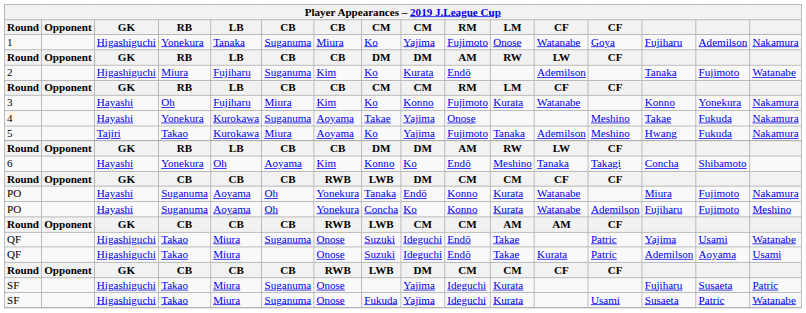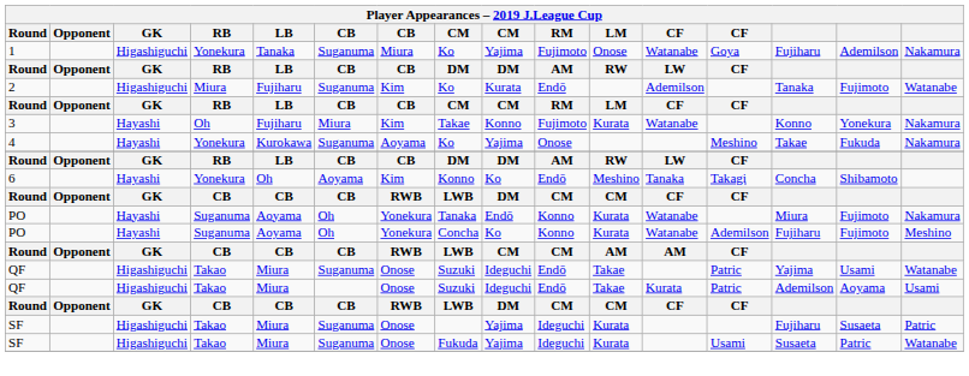 <table class="wikitable"  style="text-align:left; line-height:90%; font-size:90%; width:60%;">
 <tr>
 <th colspan=16>Player Appearances – <a href='#'>2019 J.League Cup</a></th>
 </tr>
 <tr>
 <th style="width:5%;">Round</th>
 <th style="width:20%;">Opponent</th>
 <th style="width:5%;">GK</th>
 <th style="width:5%;">RB</th>
 <th style="width:5%;">LB</th>
 <th style="width:5%;">CB</th>
 <th style="width:5%;">CB</th>
 <th style="width:5%;">CM</th>
 <th style="width:5%;">CM</th>
 <th style="width:5%;">RM</th>
 <th style="width:5%;">LM</th>
 <th style="width:5%;">CF</th>
 <th style="width:5%;">CF</th>
 <th style="width:5%;"></th>
 <th style="width:5%;"></th>
 <th style="width:5%;"></th>
 </tr>
 <tr>
 <td align=centre>1</td>
 <td align=left></td>
 <td><a href='#'>Higashiguchi</a></td>
 <td><a href='#'>Yonekura</a></td>
 <td><a href='#'>Tanaka</a></td>
 <td><a href='#'>Suganuma</a></td>
 <td><a href='#'>Miura</a></td>
 <td><a href='#'>Ko</a></td>
 <td><a href='#'>Yajima</a></td>
 <td><a href='#'>Fujimoto</a></td>
 <td><a href='#'>Onose</a></td>
 <td><a href='#'>Watanabe</a></td>
 <td><a href='#'>Goya</a></td>
 <td><a href='#'>Fujiharu</a></td>
 <td><a href='#'>Ademilson</a></td>
 <td><a href='#'>Nakamura</a></td>
 </tr>
 <tr>
 <th style="width:5%;">Round</th>
 <th style="width:20%;">Opponent</th>
 <th style="width:5%;">GK</th>
 <th style="width:5%;">RB</th>
 <th style="width:5%;">LB</th>
 <th style="width:5%;">CB</th>
 <th style="width:5%;">CB</th>
 <th style="width:5%;">DM</th>
 <th style="width:5%;">DM</th>
 <th style="width:5%;">AM</th>
 <th style="width:5%;">RW</th>
 <th style="width:5%;">LW</th>
 <th style="width:5%;">CF</th>
 <th style="width:5%;"></th>
 <th style="width:5%;"></th>
 <th style="width:5%;"></th>
 </tr>
 <tr>
 <td align=centre>2</td>
 <td align=left></td>
 <td><a href='#'>Higashiguchi</a></td>
 <td><a href='#'>Miura</a></td>
 <td><a href='#'>Fujiharu</a></td>
 <td><a href='#'>Suganuma</a></td>
 <td><a href='#'>Kim</a></td>
 <td><a href='#'>Ko</a></td>
 <td><a href='#'>Kurata</a></td>
 <td><a href='#'>Endō</a></td>
 <td></td>
 <td><a href='#'>Ademilson</a></td>
 <td></td>
 <td><a href='#'>Tanaka</a></td>
 <td><a href='#'>Fujimoto</a></td>
 <td><a href='#'>Watanabe</a></td>
 </tr>
 <tr>
 <th style="width:5%;">Round</th>
 <th style="width:20%;">Opponent</th>
 <th style="width:5%;">GK</th>
 <th style="width:5%;">RB</th>
 <th style="width:5%;">LB</th>
 <th style="width:5%;">CB</th>
 <th style="width:5%;">CB</th>
 <th style="width:5%;">CM</th>
 <th style="width:5%;">CM</th>
 <th style="width:5%;">RM</th>
 <th style="width:5%;">LM</th>
 <th style="width:5%;">CF</th>
 <th style="width:5%;">CF</th>
 <th style="width:5%;"></th>
 <th style="width:5%;"></th>
 <th style="width:5%;"></th>
 </tr>
 <tr>
 <td align=centre>3</td>
 <td align=left></td>
 <td><a href='#'>Hayashi</a></td>
 <td><a href='#'>Oh</a></td>
 <td><a href='#'>Fujiharu</a></td>
 <td><a href='#'>Miura</a></td>
 <td><a href='#'>Kim</a></td>
-<td><a href='#'>Ko</a></td>
+<td><a href='#'>Takae</a></td>
 <td><a href='#'>Konno</a></td>
 <td><a href='#'>Fujimoto</a></td>
 <td><a href='#'>Kurata</a></td>
 <td><a href='#'>Watanabe</a></td>
 <td></td>
 <td><a href='#'>Konno</a></td>
 <td><a href='#'>Yonekura</a></td>
 <td><a href='#'>Nakamura</a></td>
 </tr>
 <tr>
 <td align=centre>4</td>
 <td align=left></td>
 <td><a href='#'>Hayashi</a></td>
 <td><a href='#'>Yonekura</a></td>
 <td><a href='#'>Kurokawa</a></td>
 <td><a href='#'>Suganuma</a></td>
 <td><a href='#'>Aoyama</a></td>
-<td><a href='#'>Takae</a></td>
+<td><a href='#'>Ko</a></td>
 <td><a href='#'>Yajima</a></td>
 <td><a href='#'>Onose</a></td>
 <td></td>
 <td></td>
 <td><a href='#'>Meshino</a></td>
 <td><a href='#'>Takae</a></td>
-<td><a href='#'>Fukuda</a></td>
-<td><a href='#'>Nakamura</a></td>
-</tr>
-<tr>
-<td align=centre>5</td>
-<td align=left></td>
-<td><a href='#'>Tajiri</a></td>
-<td><a href='#'>Takao</a></td>
-<td><a href='#'>Kurokawa</a></td>
-<td><a href='#'>Miura</a></td>
-<td><a href='#'>Aoyama</a></td>
-<td><a href='#'>Ko</a></td>
-<td><a href='#'>Yajima</a></td>
-<td><a href='#'>Fujimoto</a></td>
-<td><a href='#'>Tanaka</a></td>
-<td><a href='#'>Ademilson</a></td>
-<td><a href='#'>Meshino</a></td>
-<td><a href='#'>Hwang</a></td>
 <td><a href='#'>Fukuda</a></td>
 <td><a href='#'>Nakamura</a></td>
 </tr>
 <tr>
 </tr>
 <tr>
 <th style="width:5%;">Round</th>
 <th style="width:20%;">Opponent</th>
 <th style="width:5%;">GK</th>
 <th style="width:5%;">RB</th>
 <th style="width:5%;">LB</th>
 <th style="width:5%;">CB</th>
 <th style="width:5%;">CB</th>
 <th style="width:5%;">DM</th>
 <th style="width:5%;">DM</th>
 <th style="width:5%;">AM</th>
 <th style="width:5%;">RW</th>
 <th style="width:5%;">LW</th>
 <th style="width:5%;">CF</th>
 <th style="width:5%;"></th>
 <th style="width:5%;"></th>
 <th style="width:5%;"></th>
 </tr>
 <tr>
 <td align=centre>6</td>
 <td align=left></td>
 <td><a href='#'>Hayashi</a></td>
 <td><a href='#'>Yonekura</a></td>
 <td><a href='#'>Oh</a></td>
 <td><a href='#'>Aoyama</a></td>
 <td><a href='#'>Kim</a></td>
 <td><a href='#'>Konno</a></td>
 <td><a href='#'>Ko</a></td>
 <td><a href='#'>Endō</a></td>
 <td><a href='#'>Meshino</a></td>
 <td><a href='#'>Tanaka</a></td>
 <td><a href='#'>Takagi</a></td>
 <td><a href='#'>Concha</a></td>
 <td><a href='#'>Shibamoto</a></td>
 <td></td>
 </tr>
 <tr>
 <th style="width:5%;">Round</th>
 <th style="width:20%;">Opponent</th>
 <th style="width:5%;">GK</th>
 <th style="width:5%;">CB</th>
 <th style="width:5%;">CB</th>
 <th style="width:5%;">CB</th>
 <th style="width:5%;">RWB</th>
 <th style="width:5%;">LWB</th>
 <th style="width:5%;">DM</th>
 <th style="width:5%;">CM</th>
 <th style="width:5%;">CM</th>
 <th style="width:5%;">CF</th>
 <th style="width:5%;">CF</th>
 <th style="width:5%;"></th>
 <th style="width:5%;"></th>
 <th style="width:5%;"></th>
 </tr>
 <tr>
 <td align=centre>PO</td>
 <td align=left></td>
 <td><a href='#'>Hayashi</a></td>
 <td><a href='#'>Suganuma</a></td>
 <td><a href='#'>Aoyama</a></td>
 <td><a href='#'>Oh</a></td>
 <td><a href='#'>Yonekura</a></td>
 <td><a href='#'>Tanaka</a></td>
 <td><a href='#'>Endō</a></td>
 <td><a href='#'>Konno</a></td>
 <td><a href='#'>Kurata</a></td>
 <td><a href='#'>Watanabe</a></td>
 <td></td>
 <td><a href='#'>Miura</a></td>
 <td><a href='#'>Fujimoto</a></td>
 <td><a href='#'>Nakamura</a></td>
 </tr>
 <tr>
 <td align=centre>PO</td>
 <td align=left></td>
 <td><a href='#'>Hayashi</a></td>
 <td><a href='#'>Suganuma</a></td>
 <td><a href='#'>Aoyama</a></td>
 <td><a href='#'>Oh</a></td>
 <td><a href='#'>Yonekura</a></td>
 <td><a href='#'>Concha</a></td>
 <td><a href='#'>Ko</a></td>
 <td><a href='#'>Konno</a></td>
 <td><a href='#'>Kurata</a></td>
 <td><a href='#'>Watanabe</a></td>
 <td><a href='#'>Ademilson</a></td>
 <td><a href='#'>Fujiharu</a></td>
 <td><a href='#'>Fujimoto</a></td>
 <td><a href='#'>Meshino</a></td>
 </tr>
 <tr>
 <th style="width:5%;">Round</th>
 <th style="width:20%;">Opponent</th>
 <th style="width:5%;">GK</th>
 <th style="width:5%;">CB</th>
 <th style="width:5%;">CB</th>
 <th style="width:5%;">CB</th>
 <th style="width:5%;">RWB</th>
 <th style="width:5%;">LWB</th>
 <th style="width:5%;">CM</th>
 <th style="width:5%;">CM</th>
 <th style="width:5%;">AM</th>
 <th style="width:5%;">AM</th>
 <th style="width:5%;">CF</th>
 <th style="width:5%;"></th>
 <th style="width:5%;"></th>
 <th style="width:5%;"></th>
 </tr>
 <tr>
 <td align=centre>QF</td>
 <td align=left></td>
 <td><a href='#'>Higashiguchi</a></td>
 <td><a href='#'>Takao</a></td>
 <td><a href='#'>Miura</a></td>
 <td><a href='#'>Suganuma</a></td>
 <td><a href='#'>Onose</a></td>
 <td><a href='#'>Suzuki</a></td>
 <td><a href='#'>Ideguchi</a></td>
 <td><a href='#'>Endō</a></td>
 <td><a href='#'>Takae</a></td>
 <td></td>
 <td><a href='#'>Patric</a></td>
 <td><a href='#'>Yajima</a></td>
 <td><a href='#'>Usami</a></td>
 <td><a href='#'>Watanabe</a></td>
 </tr>
 <tr>
 <td align=centre>QF</td>
 <td align=left></td>
 <td><a href='#'>Higashiguchi</a></td>
 <td><a href='#'>Takao</a></td>
 <td><a href='#'>Miura</a></td>
 <td></td>
 <td><a href='#'>Onose</a></td>
 <td><a href='#'>Suzuki</a></td>
 <td><a href='#'>Ideguchi</a></td>
 <td><a href='#'>Endō</a></td>
 <td><a href='#'>Takae</a></td>
 <td><a href='#'>Kurata</a></td>
 <td><a href='#'>Patric</a></td>
 <td><a href='#'>Ademilson</a></td>
 <td><a href='#'>Aoyama</a></td>
 <td><a href='#'>Usami</a></td>
 </tr>
 <tr>
 <th style="width:5%;">Round</th>
 <th style="width:20%;">Opponent</th>
 <th style="width:5%;">GK</th>
 <th style="width:5%;">CB</th>
 <th style="width:5%;">CB</th>
 <th style="width:5%;">CB</th>
 <th style="width:5%;">RWB</th>
 <th style="width:5%;">LWB</th>
 <th style="width:5%;">DM</th>
 <th style="width:5%;">CM</th>
 <th style="width:5%;">CM</th>
 <th style="width:5%;">CF</th>
 <th style="width:5%;">CF</th>
 <th style="width:5%;"></th>
 <th style="width:5%;"></th>
 <th style="width:5%;"></th>
 </tr>
 <tr>
 <td align=centre>SF</td>
 <td align=left></td>
 <td><a href='#'>Higashiguchi</a></td>
 <td><a href='#'>Takao</a></td>
 <td><a href='#'>Miura</a></td>
 <td><a href='#'>Suganuma</a></td>
 <td><a href='#'>Onose</a></td>
 <td></td>
 <td><a href='#'>Yajima</a></td>
 <td><a href='#'>Ideguchi</a></td>
 <td><a href='#'>Kurata</a></td>
 <td></td>
 <td></td>
 <td><a href='#'>Fujiharu</a></td>
 <td><a href='#'>Susaeta</a></td>
 <td><a href='#'>Patric</a></td>
 </tr>
 <tr>
 <td align=centre>SF</td>
 <td align=left></td>
 <td><a href='#'>Higashiguchi</a></td>
 <td><a href='#'>Takao</a></td>
 <td><a href='#'>Miura</a></td>
 <td><a href='#'>Suganuma</a></td>
 <td><a href='#'>Onose</a></td>
 <td><a href='#'>Fukuda</a></td>
 <td><a href='#'>Yajima</a></td>
 <td><a href='#'>Ideguchi</a></td>
 <td><a href='#'>Kurata</a></td>
 <td></td>
 <td><a href='#'>Usami</a></td>
 <td><a href='#'>Susaeta</a></td>
 <td><a href='#'>Patric</a></td>
 <td><a href='#'>Watanabe</a></td>
 </tr>
 <tr>
 </tr>
 </table>
